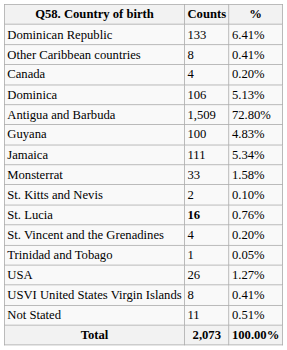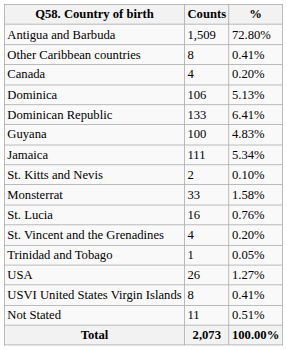 <table class="wikitable sortable">
 <tr>
 <th>Q58. Country of birth</th>
 <th>Counts</th>
 <th>%</th>
 </tr>
 <tr>
-<td>Dominican Republic</td>
-<td>133</td>
-<td>6.41%</td>
+<td>Antigua and Barbuda</td>
+<td>1,509</td>
+<td>72.80%</td>
 </tr>
 <tr>
 <td>Other Caribbean countries</td>
 <td>8</td>
 <td>0.41%</td>
 </tr>
 <tr>
 <td>Canada</td>
 <td>4</td>
 <td>0.20%</td>
 </tr>
 <tr>
 <td>Dominica</td>
 <td>106</td>
 <td>5.13%</td>
 </tr>
 <tr>
-<td>Antigua and Barbuda</td>
-<td>1,509</td>
-<td>72.80%</td>
+<td>Dominican Republic</td>
+<td>133</td>
+<td>6.41%</td>
 </tr>
 <tr>
 <td>Guyana</td>
 <td>100</td>
 <td>4.83%</td>
 </tr>
 <tr>
 <td>Jamaica</td>
 <td>111</td>
 <td>5.34%</td>
 </tr>
 <tr>
+<td>St. Kitts and Nevis</td>
+<td>2</td>
+<td>0.10%</td>
+</tr>
+<tr>
 <td>Monsterrat</td>
 <td>33</td>
 <td>1.58%</td>
 </tr>
 <tr>
-<td>St. Kitts and Nevis</td>
-<td>2</td>
-<td>0.10%</td>
-</tr>
-<tr>
 <td>St. Lucia</td>
-<td><strong>16</strong></td>
+<td>16</td>
 <td>0.76%</td>
 </tr>
 <tr>
 <td>St. Vincent and the Grenadines</td>
 <td>4</td>
 <td>0.20%</td>
 </tr>
 <tr>
 <td>Trinidad and Tobago</td>
 <td>1</td>
 <td>0.05%</td>
 </tr>
 <tr>
 <td>USA</td>
 <td>26</td>
 <td>1.27%</td>
 </tr>
 <tr>
 <td>USVI United States Virgin Islands</td>
 <td>8</td>
 <td>0.41%</td>
 </tr>
 <tr>
 <td>Not Stated</td>
 <td>11</td>
 <td>0.51%</td>
 </tr>
 <tr>
 <th>Total</th>
 <th>2,073</th>
 <th>100.00%</th>
 </tr>
 </table>
